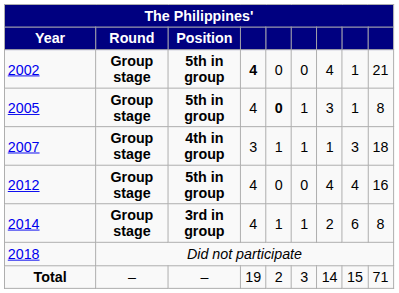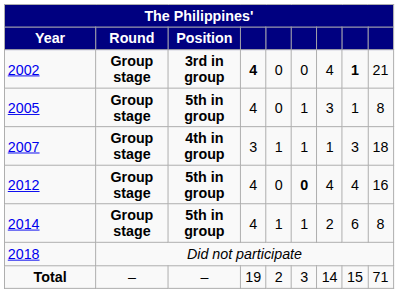 <table class="wikitable" style="text-align: center; font-size:95%;">
 <tr>
 <th colspan="10" style="background:#000080; color: #FFFFFF;">The Philippines' <a href='#'></a></th>
 </tr>
 <tr>
 <th style="background:#000080;color:white;"width=90>Year</th>
 <th style="background:#000080;color:white;"width="70">Round</th>
 <th style="background:#000080;color:white;"width="70">Position</th>
 <th style="background:#000080;color:white;"width="20"></th>
 <th style="background:#000080;color:white;"width="20"></th>
 <th style="background:#000080;color:white;"width="20"></th>
 <th style="background:#000080;color:white;"width="20"></th>
 <th style="background:#000080;color:white;"width="20"></th>
 <th style="background:#000080;color:white;"width="20"></th>
 </tr>
 <tr>
 <td align=left> <a href='#'>2002</a></td>
 <td><strong>Group stage</strong></td>
-<td><strong>5th in group</strong></td>
+<td><strong>3rd in group</strong></td>
 <td><strong>4</strong></td>
 <td>0</td>
 <td>0</td>
 <td>4</td>
-<td>1</td>
+<td><strong>1</strong></td>
 <td>21</td>
 </tr>
 <tr>
 <td align=left> <a href='#'>2005</a></td>
 <td><strong>Group stage</strong></td>
 <td><strong>5th in group</strong></td>
 <td>4</td>
-<td><strong>0</strong></td>
+<td>0</td>
 <td>1</td>
 <td>3</td>
 <td>1</td>
 <td>8</td>
 </tr>
 <tr>
 <td align=left> <a href='#'>2007</a></td>
 <td><strong>Group stage</strong></td>
 <td><strong>4th in group</strong></td>
 <td>3</td>
 <td>1</td>
 <td>1</td>
 <td>1</td>
 <td>3</td>
 <td>18</td>
 </tr>
 <tr>
 <td align=left> <a href='#'>2012</a></td>
 <td><strong>Group stage</strong></td>
 <td><strong>5th in group</strong></td>
 <td>4</td>
 <td>0</td>
-<td>0</td>
+<td><strong>0</strong></td>
 <td>4</td>
 <td>4</td>
 <td>16</td>
 </tr>
 <tr>
 <td align=left> <a href='#'>2014</a></td>
 <td><strong>Group stage</strong></td>
-<td><strong>3rd in group</strong></td>
+<td><strong>5th in group</strong></td>
 <td>4</td>
 <td>1</td>
 <td>1</td>
 <td>2</td>
 <td>6</td>
 <td>8</td>
 </tr>
 <tr>
 <td align=left> <a href='#'>2018</a></td>
 <td colspan=9><em>Did not participate</em></td>
 </tr>
 <tr>
 <td><strong>Total</strong></td>
 <td>–</td>
 <td>–</td>
 <td>19</td>
 <td>2</td>
 <td>3</td>
 <td>14</td>
 <td>15</td>
 <td>71</td>
 </tr>
 </table>
